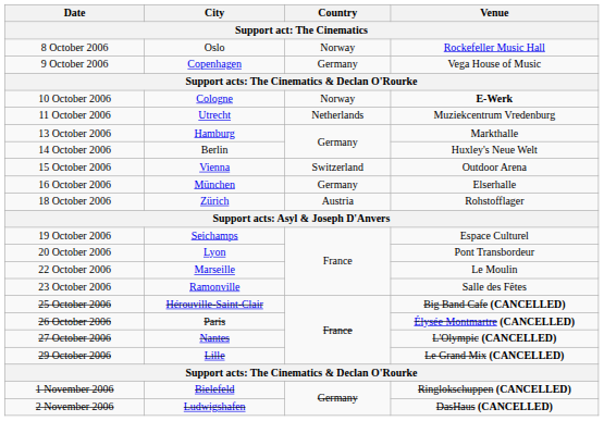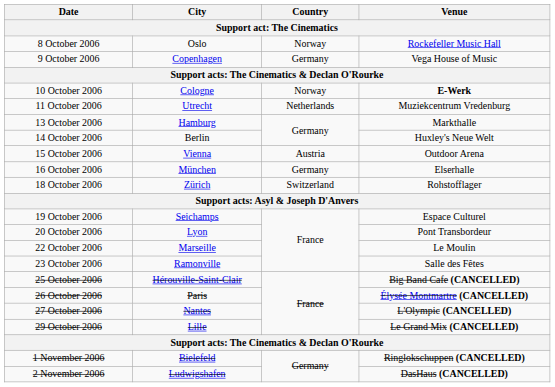 <table class="wikitable" style="text-align:center;">
 <tr>
 <th width="200">Date</th>
 <th width="200">City</th>
 <th width="150">Country</th>
 <th width="300">Venue</th>
 </tr>
 <tr>
 <th colspan="4">Support act: The Cinematics</th>
 </tr>
 <tr>
 <td>8 October 2006</td>
 <td>Oslo</td>
 <td>Norway</td>
 <td><a href='#'>Rockefeller Music Hall</a></td>
 </tr>
 <tr>
 <td>9 October 2006</td>
 <td><a href='#'>Copenhagen</a></td>
 <td>Germany</td>
 <td>Vega House of Music</td>
 </tr>
 <tr>
 <th colspan="4">Support acts: The Cinematics & Declan O'Rourke</th>
 </tr>
 <tr>
 <td>10 October 2006</td>
 <td><a href='#'>Cologne</a></td>
 <td>Norway</td>
 <td><strong>E-Werk</strong></td>
 </tr>
 <tr>
 <td>11 October 2006</td>
 <td><a href='#'>Utrecht</a></td>
 <td>Netherlands</td>
 <td>Muziekcentrum Vredenburg</td>
 </tr>
 <tr>
 <td>13 October 2006</td>
 <td><a href='#'>Hamburg</a></td>
 <td rowspan="2">Germany</td>
 <td>Markthalle</td>
 </tr>
 <tr>
 <td>14 October 2006</td>
 <td>Berlin</td>
 <td>Huxley's Neue Welt</td>
 </tr>
 <tr>
 <td>15 October 2006</td>
 <td><a href='#'>Vienna</a></td>
-<td>Switzerland</td>
+<td>Austria</td>
 <td>Outdoor Arena</td>
 </tr>
 <tr>
 <td>16 October 2006</td>
 <td><a href='#'>München</a></td>
 <td>Germany</td>
 <td>Elserhalle</td>
 </tr>
 <tr>
 <td>18 October 2006</td>
 <td><a href='#'>Zürich</a></td>
-<td>Austria</td>
+<td>Switzerland</td>
 <td>Rohstofflager</td>
 </tr>
 <tr>
 <th colspan="4">Support acts: Asyl & Joseph D'Anvers</th>
 </tr>
 <tr>
 <td>19 October 2006</td>
 <td><a href='#'>Seichamps</a></td>
 <td rowspan="4">France</td>
 <td>Espace Culturel</td>
 </tr>
 <tr>
 <td>20 October 2006</td>
 <td><a href='#'>Lyon</a></td>
 <td>Pont Transbordeur</td>
 </tr>
 <tr>
 <td>22 October 2006</td>
 <td><a href='#'>Marseille</a></td>
 <td>Le Moulin</td>
 </tr>
 <tr>
 <td>23 October 2006</td>
 <td><a href='#'>Ramonville</a></td>
 <td>Salle des Fêtes</td>
 </tr>
 <tr>
 <td><s>25 October 2006</s></td>
 <td><s><a href='#'>Hérouville-Saint-Clair</a></s></td>
 <td rowspan="4"><s>France</s></td>
 <td><s>Big Band Cafe</s> <strong><span>(CANCELLED)</span></strong></td>
 </tr>
 <tr>
 <td><s>26 October 2006</s></td>
 <td><s>Paris</s></td>
 <td><s><a href='#'>Élysée Montmartre</a></s> <strong><span>(CANCELLED)</span></strong></td>
 </tr>
 <tr>
 <td><s>27 October 2006</s></td>
 <td><s><a href='#'>Nantes</a></s></td>
 <td><s>L'Olympic</s> <strong><span>(CANCELLED)</span></strong></td>
 </tr>
 <tr>
 <td><s>29 October 2006</s></td>
 <td><s><a href='#'>Lille</a></s></td>
 <td><s>Le Grand Mix</s> <strong><span>(CANCELLED)</span></strong></td>
 </tr>
 <tr>
 <th colspan="4">Support acts: The Cinematics & Declan O'Rourke</th>
 </tr>
 <tr>
 <td><s>1 November 2006</s></td>
 <td><s><a href='#'>Bielefeld</a></s></td>
 <td rowspan="2"><s>Germany</s></td>
 <td><s>Ringlokschuppen</s> <strong><span>(CANCELLED)</span></strong></td>
 </tr>
 <tr>
 <td><s>2 November 2006</s></td>
 <td><s><a href='#'>Ludwigshafen</a></s></td>
 <td><s>DasHaus</s> <strong><span>(CANCELLED)</span></strong></td>
 </tr>
 </table>
